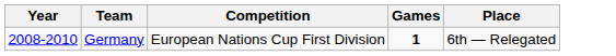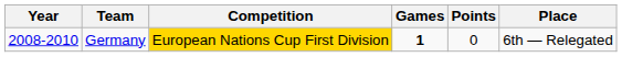 <table class="wikitable">
 <tr>
 <th>Year</th>
 <th>Team</th>
 <th>Competition</th>
 <th>Games</th>
+<th>Points</th>
 <th>Place</th>
 </tr>
 <tr align="center">
 <td><a href='#'>2008-2010</a></td>
 <td><a href='#'>Germany</a></td>
-<td>European Nations Cup First Division</td>
+<td style="background: gold;">European Nations Cup First Division</td>
 <td><strong>1</strong></td>
+<td>0</td>
 <td>6th — Relegated</td>
 </tr>
 </table>
